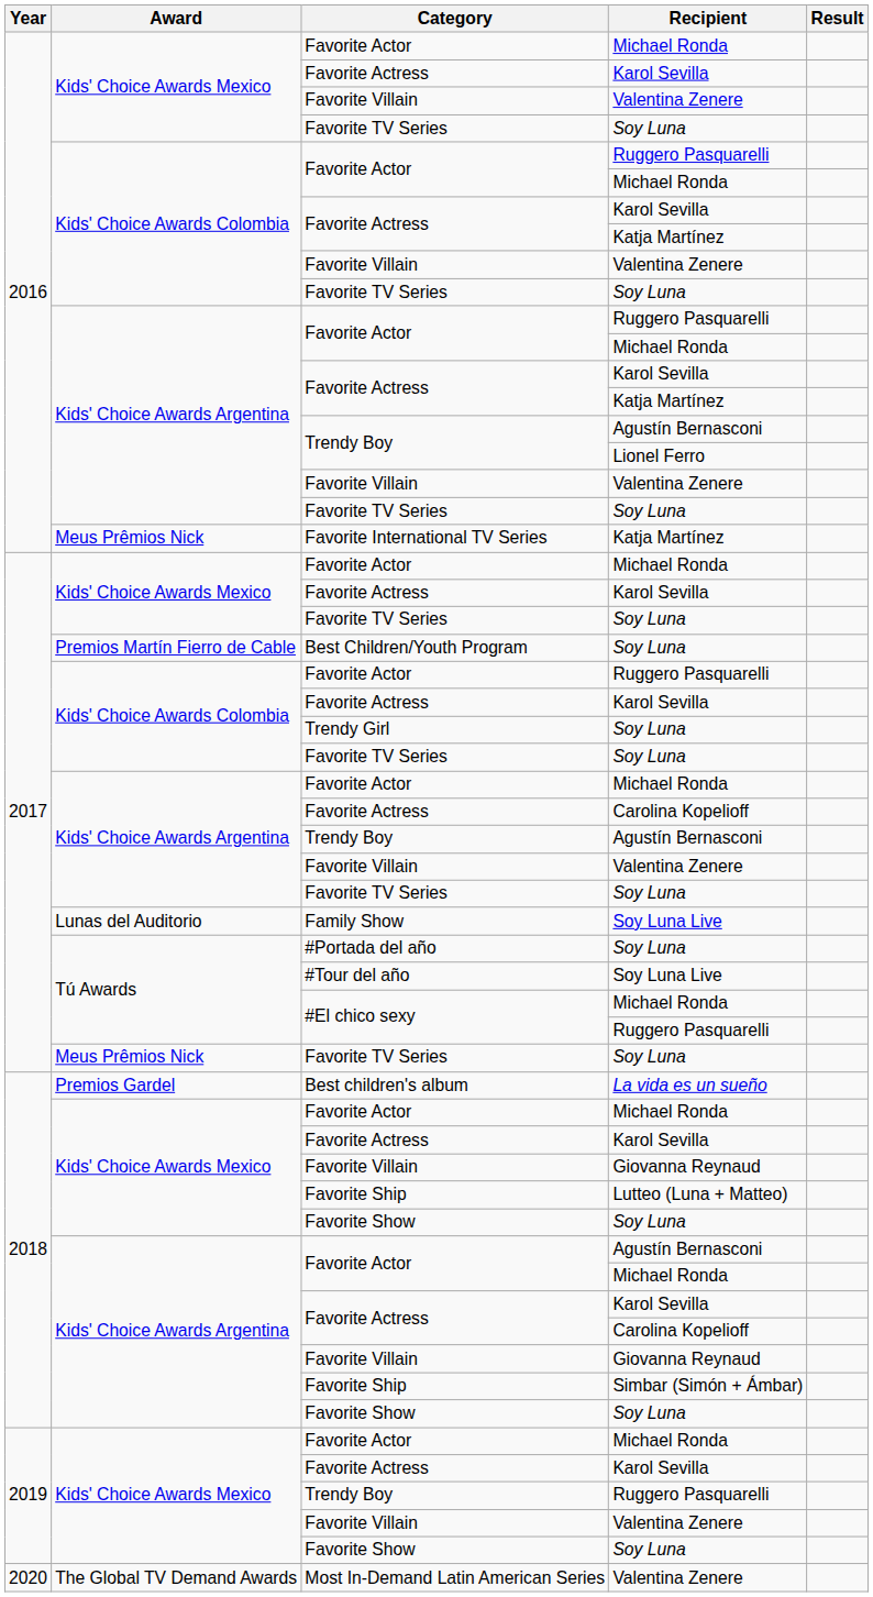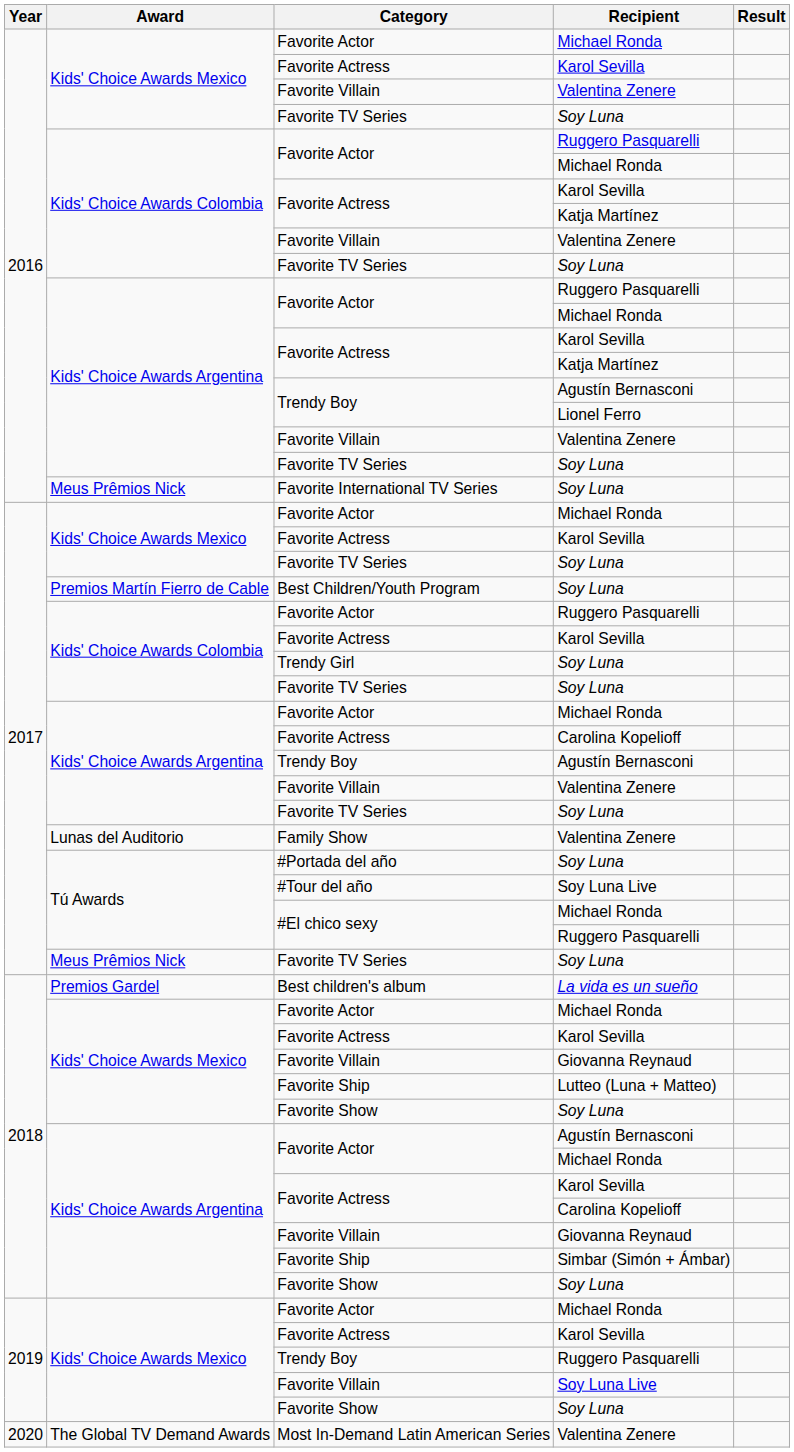 <table class="wikitable plainrowheaders">
 <tr>
 <th scope="col">Year</th>
 <th scope="col">Award</th>
 <th scope="col">Category</th>
 <th scope="col">Recipient</th>
 <th scope="col">Result</th>
 </tr>
 <tr>
 <td rowspan="19">2016</td>
 <td rowspan="4"><a href='#'>Kids' Choice Awards Mexico</a></td>
 <td>Favorite Actor</td>
 <td><a href='#'>Michael Ronda</a></td>
 <td></td>
 </tr>
 <tr>
 <td>Favorite Actress</td>
 <td><a href='#'>Karol Sevilla</a></td>
 <td></td>
 </tr>
 <tr>
 <td>Favorite Villain</td>
 <td><a href='#'>Valentina Zenere</a></td>
 <td></td>
 </tr>
 <tr>
 <td>Favorite TV Series</td>
 <td><em>Soy Luna</em></td>
 <td></td>
 </tr>
 <tr>
 <td rowspan="6"><a href='#'>Kids' Choice Awards Colombia</a></td>
 <td rowspan="2">Favorite Actor</td>
 <td><a href='#'>Ruggero Pasquarelli</a></td>
 <td></td>
 </tr>
 <tr>
 <td>Michael Ronda</td>
 <td></td>
 </tr>
 <tr>
 <td rowspan="2">Favorite Actress</td>
 <td>Karol Sevilla</td>
 <td></td>
 </tr>
 <tr>
 <td>Katja Martínez</td>
 <td></td>
 </tr>
 <tr>
 <td>Favorite Villain</td>
 <td>Valentina Zenere</td>
 <td></td>
 </tr>
 <tr>
 <td>Favorite TV Series</td>
 <td><em>Soy Luna</em></td>
 <td></td>
 </tr>
 <tr>
 <td rowspan="8"><a href='#'>Kids' Choice Awards Argentina</a></td>
 <td rowspan="2">Favorite Actor</td>
 <td>Ruggero Pasquarelli</td>
 <td></td>
 </tr>
 <tr>
 <td>Michael Ronda</td>
 <td></td>
 </tr>
 <tr>
 <td rowspan="2">Favorite Actress</td>
 <td>Karol Sevilla</td>
 <td></td>
 </tr>
 <tr>
 <td>Katja Martínez</td>
 <td></td>
 </tr>
 <tr>
 <td rowspan="2">Trendy Boy</td>
 <td>Agustín Bernasconi</td>
 <td></td>
 </tr>
 <tr>
 <td>Lionel Ferro</td>
 <td></td>
 </tr>
 <tr>
 <td>Favorite Villain</td>
 <td>Valentina Zenere</td>
 <td></td>
 </tr>
 <tr>
 <td>Favorite TV Series</td>
 <td><em>Soy Luna</em></td>
 <td></td>
 </tr>
 <tr>
 <td><a href='#'>Meus Prêmios Nick</a></td>
 <td>Favorite International TV Series</td>
-<td>Katja Martínez</td>
+<td><em>Soy Luna</em></td>
 <td></td>
 </tr>
 <tr>
 <td rowspan="19">2017</td>
 <td rowspan="3"><a href='#'>Kids' Choice Awards Mexico</a></td>
 <td>Favorite Actor</td>
 <td>Michael Ronda</td>
 <td></td>
 </tr>
 <tr>
 <td>Favorite Actress</td>
 <td>Karol Sevilla</td>
 <td></td>
 </tr>
 <tr>
 <td>Favorite TV Series</td>
 <td><em>Soy Luna</em></td>
 <td></td>
 </tr>
 <tr>
 <td><a href='#'>Premios Martín Fierro de Cable</a></td>
 <td>Best Children/Youth Program</td>
 <td><em>Soy Luna</em></td>
 <td></td>
 </tr>
 <tr>
 <td rowspan="4"><a href='#'>Kids' Choice Awards Colombia</a></td>
 <td>Favorite Actor</td>
 <td>Ruggero Pasquarelli</td>
 <td></td>
 </tr>
 <tr>
 <td>Favorite Actress</td>
 <td>Karol Sevilla</td>
 <td></td>
 </tr>
 <tr>
 <td>Trendy Girl</td>
 <td><em>Soy Luna</em></td>
 <td></td>
 </tr>
 <tr>
 <td>Favorite TV Series</td>
 <td><em>Soy Luna</em></td>
 <td></td>
 </tr>
 <tr>
 <td rowspan="5"><a href='#'>Kids' Choice Awards Argentina</a></td>
 <td>Favorite Actor</td>
 <td>Michael Ronda</td>
 <td></td>
 </tr>
 <tr>
 <td>Favorite Actress</td>
 <td>Carolina Kopelioff</td>
 <td></td>
 </tr>
 <tr>
 <td>Trendy Boy</td>
 <td>Agustín Bernasconi</td>
 <td></td>
 </tr>
 <tr>
 <td>Favorite Villain</td>
 <td>Valentina Zenere</td>
 <td></td>
 </tr>
 <tr>
 <td>Favorite TV Series</td>
 <td><em>Soy Luna</em></td>
 <td></td>
 </tr>
 <tr>
 <td>Lunas del Auditorio</td>
 <td>Family Show</td>
-<td><a href='#'>Soy Luna Live</a></td>
+<td>Valentina Zenere</td>
 <td></td>
 </tr>
 <tr>
 <td rowspan="4">Tú Awards</td>
 <td>#Portada del año</td>
 <td><em>Soy Luna</em></td>
 <td></td>
 </tr>
 <tr>
 <td>#Tour del año</td>
 <td>Soy Luna Live</td>
 <td></td>
 </tr>
 <tr>
 <td rowspan="2">#El chico sexy</td>
 <td>Michael Ronda</td>
 <td></td>
 </tr>
 <tr>
 <td>Ruggero Pasquarelli</td>
 <td></td>
 </tr>
 <tr>
 <td><a href='#'>Meus Prêmios Nick</a></td>
 <td>Favorite TV Series</td>
 <td><em>Soy Luna</em></td>
 <td></td>
 </tr>
 <tr>
 <td rowspan="13">2018</td>
 <td><a href='#'>Premios Gardel</a></td>
 <td>Best children's album</td>
 <td><em><a href='#'>La vida es un sueño</a></em></td>
 <td></td>
 </tr>
 <tr>
 <td rowspan="5"><a href='#'>Kids' Choice Awards Mexico</a></td>
 <td>Favorite Actor</td>
 <td>Michael Ronda</td>
 <td></td>
 </tr>
 <tr>
 <td>Favorite Actress</td>
 <td>Karol Sevilla</td>
 <td></td>
 </tr>
 <tr>
 <td>Favorite Villain</td>
 <td>Giovanna Reynaud</td>
 <td></td>
 </tr>
 <tr>
 <td>Favorite Ship</td>
 <td>Lutteo (Luna + Matteo)</td>
 <td></td>
 </tr>
 <tr>
 <td>Favorite Show</td>
 <td><em>Soy Luna</em></td>
 <td></td>
 </tr>
 <tr>
 <td rowspan="7"><a href='#'>Kids' Choice Awards Argentina</a></td>
 <td rowspan="2">Favorite Actor</td>
 <td>Agustín Bernasconi</td>
 <td></td>
 </tr>
 <tr>
 <td>Michael Ronda</td>
 <td></td>
 </tr>
 <tr>
 <td rowspan="2">Favorite Actress</td>
 <td>Karol Sevilla</td>
 <td></td>
 </tr>
 <tr>
 <td>Carolina Kopelioff</td>
 <td></td>
 </tr>
 <tr>
 <td>Favorite Villain</td>
 <td>Giovanna Reynaud</td>
 <td></td>
 </tr>
 <tr>
 <td>Favorite Ship</td>
 <td>Simbar (Simón + Ámbar)</td>
 <td></td>
 </tr>
 <tr>
 <td>Favorite Show</td>
 <td><em>Soy Luna</em></td>
 <td></td>
 </tr>
 <tr>
 <td rowspan="5">2019</td>
 <td rowspan="5"><a href='#'>Kids' Choice Awards Mexico</a></td>
 <td>Favorite Actor</td>
 <td>Michael Ronda</td>
 <td></td>
 </tr>
 <tr>
 <td>Favorite Actress</td>
 <td>Karol Sevilla</td>
 <td></td>
 </tr>
 <tr>
 <td>Trendy Boy</td>
 <td>Ruggero Pasquarelli</td>
 <td></td>
 </tr>
 <tr>
 <td>Favorite Villain</td>
-<td>Valentina Zenere</td>
+<td><a href='#'>Soy Luna Live</a></td>
 <td></td>
 </tr>
 <tr>
 <td>Favorite Show</td>
 <td><em>Soy Luna</em></td>
 <td></td>
 </tr>
 <tr>
 <td rowspan="5">2020</td>
 <td rowspan="5">The Global TV Demand Awards</td>
 <td>Most In-Demand Latin American Series</td>
 <td>Valentina Zenere</td>
 <td></td>
 </tr>
 </table>
